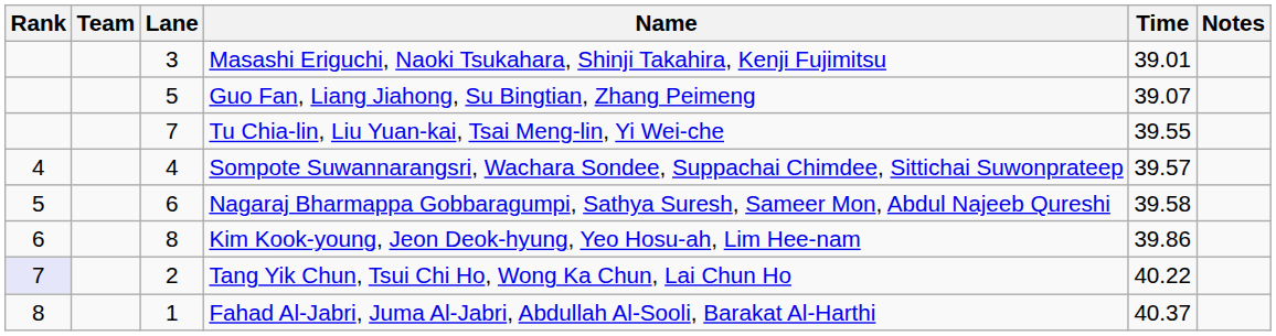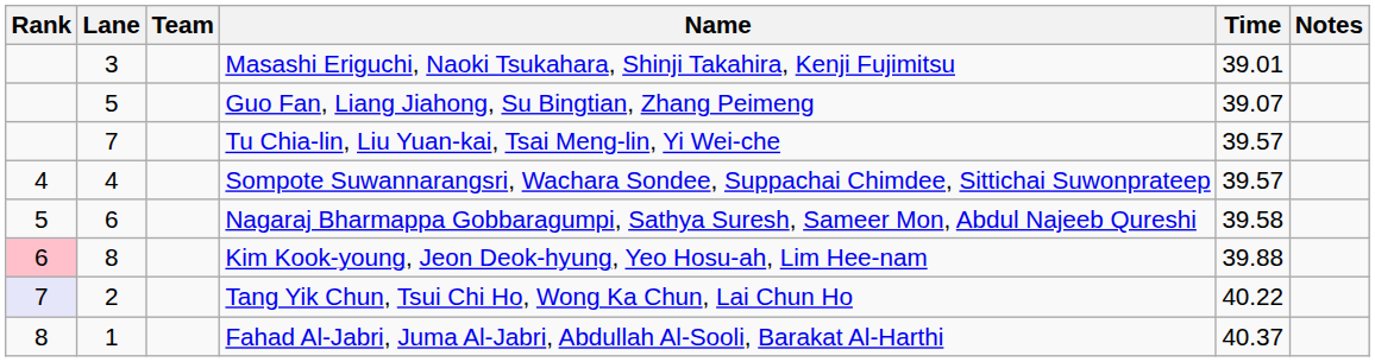 <table class="wikitable sortable" style="text-align:center;font-size:95%">
 <tr>
 <th>Rank</th>
+<th>Lane</th>
 <th>Team</th>
-<th>Lane</th>
 <th>Name</th>
 <th>Time</th>
 <th>Notes</th>
 </tr>
 <tr>
 <td></td>
+<td>3</td>
 <td align=left></td>
-<td>3</td>
 <td align=left><a href='#'>Masashi Eriguchi</a>, <a href='#'>Naoki Tsukahara</a>, <a href='#'>Shinji Takahira</a>, <a href='#'>Kenji Fujimitsu</a></td>
 <td>39.01</td>
 <td></td>
 </tr>
 <tr>
 <td></td>
+<td>5</td>
 <td align=left></td>
-<td>5</td>
 <td align=left><a href='#'>Guo Fan</a>, <a href='#'>Liang Jiahong</a>, <a href='#'>Su Bingtian</a>, <a href='#'>Zhang Peimeng</a></td>
 <td>39.07</td>
 <td></td>
 </tr>
 <tr>
 <td></td>
+<td>7</td>
 <td align=left></td>
-<td>7</td>
 <td align=left><a href='#'>Tu Chia-lin</a>, <a href='#'>Liu Yuan-kai</a>, <a href='#'>Tsai Meng-lin</a>, <a href='#'>Yi Wei-che</a></td>
-<td>39.55</td>
+<td>39.57</td>
 <td></td>
 </tr>
 <tr>
 <td>4</td>
+<td>4</td>
 <td align=left></td>
-<td>4</td>
 <td align=left><a href='#'>Sompote Suwannarangsri</a>, <a href='#'>Wachara Sondee</a>, <a href='#'>Suppachai Chimdee</a>, <a href='#'>Sittichai Suwonprateep</a></td>
 <td>39.57</td>
 <td></td>
 </tr>
 <tr>
 <td>5</td>
+<td>6</td>
 <td align=left></td>
-<td>6</td>
 <td align=left><a href='#'>Nagaraj Bharmappa Gobbaragumpi</a>, <a href='#'>Sathya Suresh</a>, <a href='#'>Sameer Mon</a>, <a href='#'>Abdul Najeeb Qureshi</a></td>
 <td>39.58</td>
 <td></td>
 </tr>
 <tr>
-<td>6</td>
+<td style="background: pink;">6</td>
+<td>8</td>
 <td align=left></td>
-<td>8</td>
 <td align=left><a href='#'>Kim Kook-young</a>, <a href='#'>Jeon Deok-hyung</a>, <a href='#'>Yeo Hosu-ah</a>, <a href='#'>Lim Hee-nam</a></td>
-<td>39.86</td>
+<td>39.88</td>
 <td></td>
 </tr>
 <tr>
 <td style="background: lavender;">7</td>
+<td>2</td>
 <td align=left></td>
-<td>2</td>
 <td align=left><a href='#'>Tang Yik Chun</a>, <a href='#'>Tsui Chi Ho</a>, <a href='#'>Wong Ka Chun</a>, <a href='#'>Lai Chun Ho</a></td>
 <td>40.22</td>
 <td></td>
 </tr>
 <tr>
 <td>8</td>
+<td>1</td>
 <td align=left></td>
-<td>1</td>
 <td align=left><a href='#'>Fahad Al-Jabri</a>, <a href='#'>Juma Al-Jabri</a>, <a href='#'>Abdullah Al-Sooli</a>, <a href='#'>Barakat Al-Harthi</a></td>
 <td>40.37</td>
 <td></td>
 </tr>
 </table>
